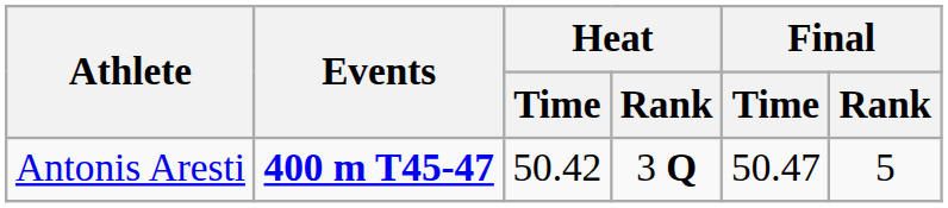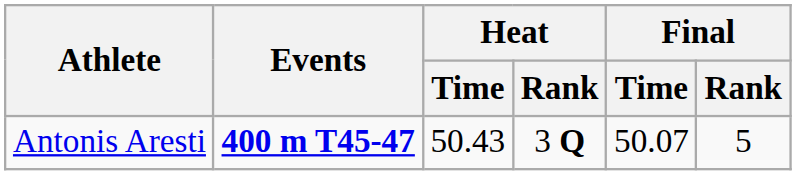 <table class=wikitable style="font-size:90%">
 <tr>
 <th rowspan="2">Athlete</th>
 <th rowspan="2">Events</th>
 <th colspan="2">Heat</th>
 <th colspan="2">Final</th>
 </tr>
 <tr>
 <th scope="col">Time</th>
 <th scope="col">Rank</th>
 <th scope="col">Time</th>
 <th scope="col">Rank</th>
 </tr>
 <tr align=center>
 <td align=left><a href='#'>Antonis Aresti</a></td>
 <td align=left><strong><a href='#'>400 m T45-47</a></strong></td>
-<td>50.42</td>
+<td>50.43</td>
 <td>3 <strong>Q</strong></td>
-<td>50.47</td>
+<td>50.07</td>
 <td>5</td>
 </tr>
 </table>
